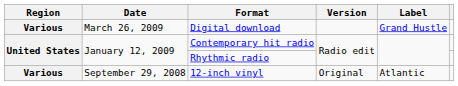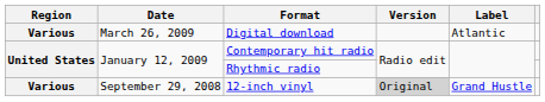 <table class="wikitable plainrowheaders">
 <tr>
 <th scope="col">Region</th>
 <th scope="col">Date</th>
 <th scope="col">Format</th>
 <th scope="col">Version</th>
 <th scope="col">Label</th>
 <th scope="col"></th>
 </tr>
 <tr>
 <th scope="row">Various</th>
 <td>March 26, 2009</td>
 <td><a href='#'>Digital download</a></td>
 <td></td>
-<td><a href='#'>Grand Hustle</a></td>
+<td>Atlantic</td>
 <td></td>
 </tr>
 <tr>
 <th scope="row" rowspan="2">United States</th>
 <td rowspan="2">January 12, 2009</td>
 <td><a href='#'>Contemporary hit radio</a></td>
 <td rowspan="2">Radio edit</td>
 <td rowspan="2"></td>
 <td></td>
 </tr>
 <tr>
 <td><a href='#'>Rhythmic radio</a></td>
 <td></td>
 </tr>
 <tr>
 <th scope="row">Various</th>
 <td>September 29, 2008</td>
 <td><a href='#'>12-inch vinyl</a></td>
-<td>Original</td>
-<td>Atlantic</td>
+<td style="background: lightgrey;">Original</td>
+<td><a href='#'>Grand Hustle</a></td>
 <td></td>
 </tr>
 </table>
